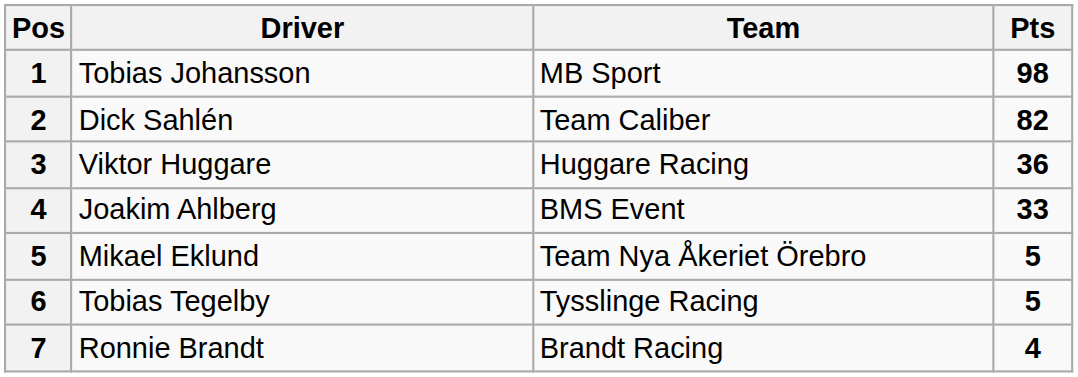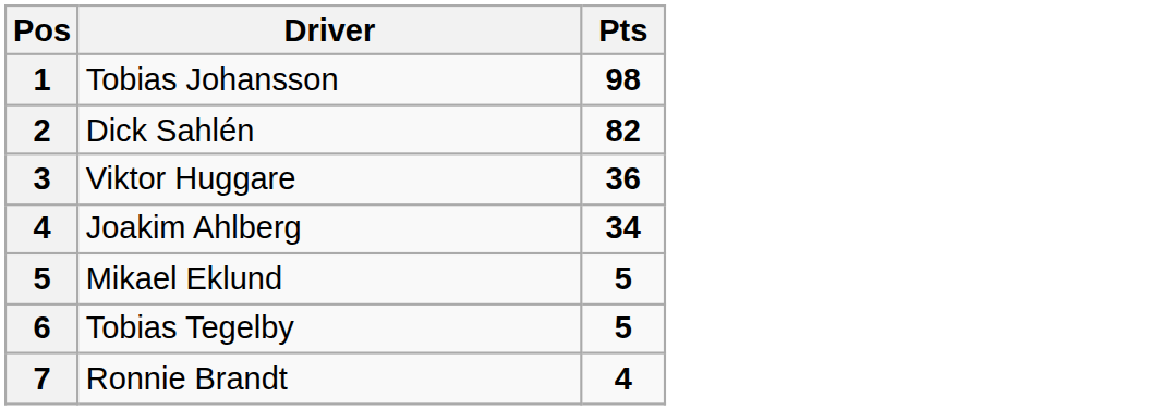 <table class="wikitable" style="font-size: 85%">
 <tr valign="top">
 <th valign="middle">Pos</th>
 <th valign="left" width="210">Driver</th>
-<th valign="middle" width="210">Team</th>
 <th valign="middle" width="30" align=center>Pts</th>
 </tr>
 <tr>
 <th>1</th>
 <td>Tobias Johansson</td>
-<td>MB Sport</td>
 <td align="center"><strong>98</strong></td>
 </tr>
 <tr>
 <th>2</th>
 <td>Dick Sahlén</td>
-<td>Team Caliber</td>
 <td align="center"><strong>82</strong></td>
 </tr>
 <tr>
 <th>3</th>
 <td>Viktor Huggare</td>
-<td>Huggare Racing</td>
 <td align="center"><strong>36</strong></td>
 </tr>
 <tr>
 <th>4</th>
 <td>Joakim Ahlberg</td>
-<td>BMS Event</td>
-<td align="center"><strong>33</strong></td>
+<td align="center"><strong>34</strong></td>
 </tr>
 <tr>
 <th>5</th>
 <td>Mikael Eklund</td>
-<td>Team Nya Åkeriet Örebro</td>
 <td align="center"><strong>5</strong></td>
 </tr>
 <tr>
 <th>6</th>
 <td>Tobias Tegelby</td>
-<td>Tysslinge Racing</td>
 <td align="center"><strong>5</strong></td>
 </tr>
 <tr>
 <th>7</th>
 <td>Ronnie Brandt</td>
-<td>Brandt Racing</td>
 <td align="center"><strong>4</strong></td>
 </tr>
 </table>
